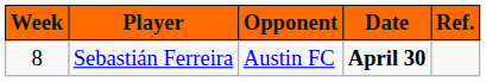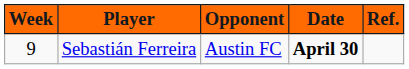 <table class=wikitable>
 <tr>
 <th style="background:#FF6B00; color:#101820; border:1px solid #101820; text-align:center;">Week</th>
 <th style="background:#FF6B00; color:#101820; border:1px solid #101820; text-align:center;">Player</th>
 <th style="background:#FF6B00; color:#101820; border:1px solid #101820; text-align:center;">Opponent</th>
 <th style="background:#FF6B00; color:#101820; border:1px solid #101820; text-align:center;">Date</th>
 <th style="background:#FF6B00; color:#101820; border:1px solid #101820; text-align:center;">Ref.</th>
 </tr>
 <tr>
-<td align="center">8</td>
+<td align="center">9</td>
 <td> <a href='#'>Sebastián Ferreira</a></td>
 <td><a href='#'>Austin FC</a></td>
 <td><strong>April 30</strong></td>
 <td></td>
 </tr>
 </table>
